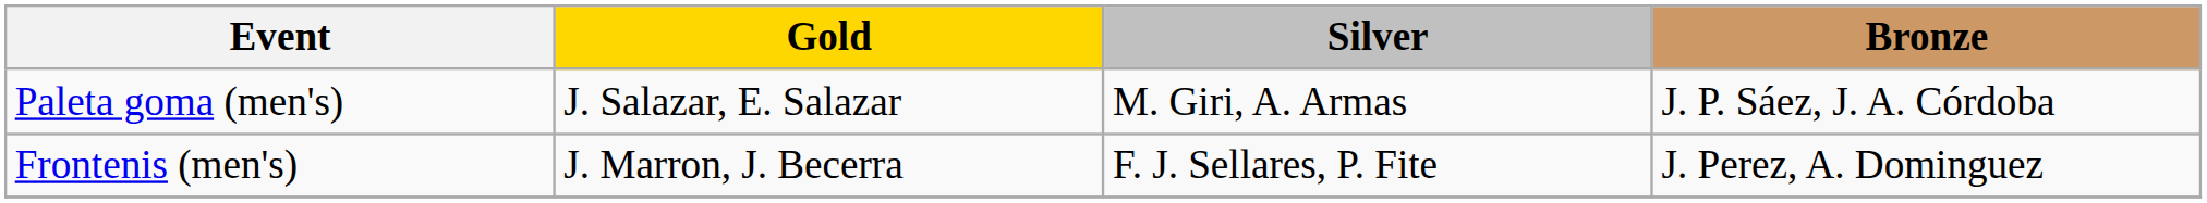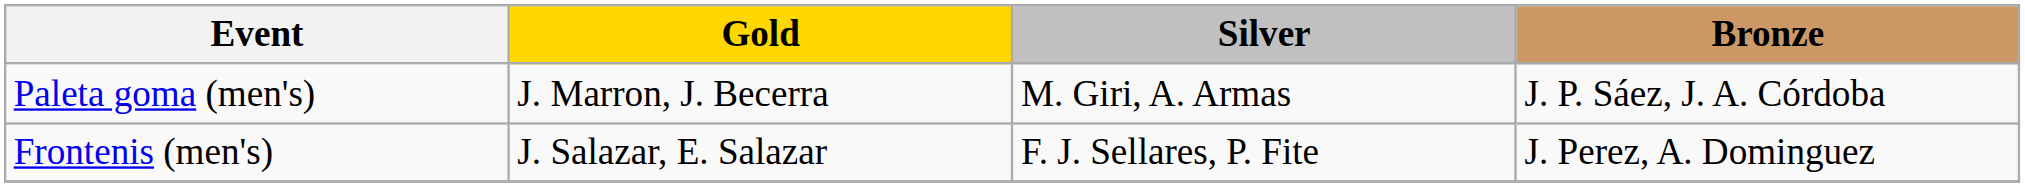 <table class="wikitable" style="max-width: 23cm; width: 100%">
 <tr>
 <th scope="col">Event</th>
 <th scope="col" style="background-color:gold; width:25%">Gold</th>
 <th scope="col" style="background-color:silver; width:25%; width:25%">Silver</th>
 <th scope="col" style="background-color:#cc9966; width:25%">Bronze</th>
 </tr>
 <tr>
 <td><a href='#'>Paleta goma</a> (men's)</td>
-<td> J. Salazar, E. Salazar</td>
+<td> J. Marron, J. Becerra</td>
 <td> M. Giri, A. Armas</td>
 <td> J. P. Sáez, J. A. Córdoba</td>
 </tr>
 <tr>
 <td><a href='#'>Frontenis</a> (men's)</td>
-<td> J. Marron, J. Becerra</td>
+<td> J. Salazar, E. Salazar</td>
 <td> F. J. Sellares, P. Fite</td>
 <td> J. Perez, A. Dominguez</td>
 </tr>
 <tr>
 </tr>
 </table>
